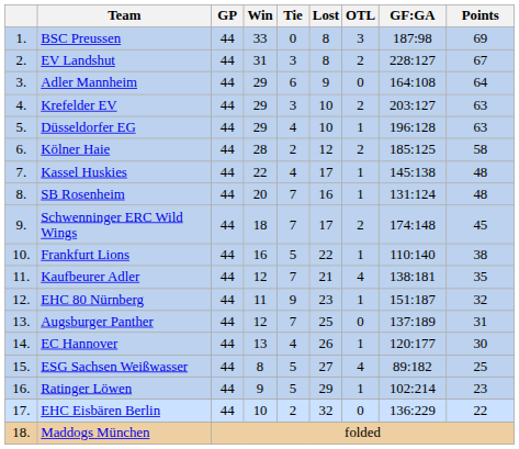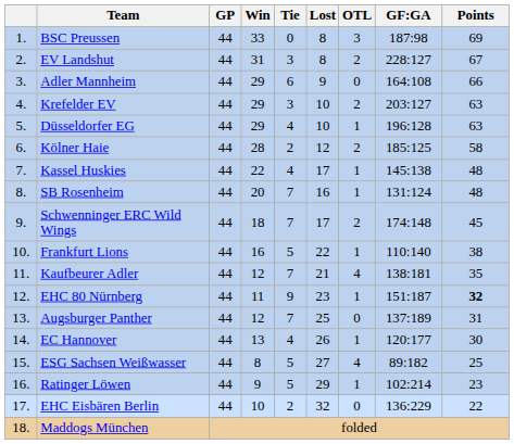 <table class="wikitable">
 <tr>
 <th width="30"></th>
 <th width="190">Team</th>
 <th width="30">GP</th>
 <th width="30">Win</th>
 <th width="30">Tie</th>
 <th width="30">Lost</th>
 <th width="30">OTL</th>
 <th width="70">GF:GA</th>
 <th width="70">Points</th>
 </tr>
 <tr bgcolor=#BCD2EE align="center">
 <td>1.</td>
 <td align="left"><a href='#'>BSC Preussen</a></td>
 <td>44</td>
 <td>33</td>
 <td>0</td>
 <td>8</td>
 <td>3</td>
 <td>187:98</td>
 <td>69</td>
 </tr>
 <tr bgcolor=#BCD2EE align="center">
 <td>2.</td>
 <td align="left"><a href='#'>EV Landshut</a></td>
 <td>44</td>
 <td>31</td>
 <td>3</td>
 <td>8</td>
 <td>2</td>
 <td>228:127</td>
 <td>67</td>
 </tr>
 <tr bgcolor=#BCD2EE align="center">
 <td>3.</td>
 <td align="left"><a href='#'>Adler Mannheim</a></td>
 <td>44</td>
 <td>29</td>
 <td>6</td>
 <td>9</td>
 <td>0</td>
 <td>164:108</td>
-<td>64</td>
+<td>66</td>
 </tr>
 <tr bgcolor=#BCD2EE align="center">
 <td>4.</td>
 <td align="left"><a href='#'>Krefelder EV</a></td>
 <td>44</td>
 <td>29</td>
 <td>3</td>
 <td>10</td>
 <td>2</td>
 <td>203:127</td>
 <td>63</td>
 </tr>
 <tr bgcolor=#BCD2EE align="center">
 <td>5.</td>
 <td align="left"><a href='#'>Düsseldorfer EG</a></td>
 <td>44</td>
 <td>29</td>
 <td>4</td>
 <td>10</td>
 <td>1</td>
 <td>196:128</td>
 <td>63</td>
 </tr>
 <tr bgcolor=#BCD2EE align="center">
 <td>6.</td>
 <td align="left"><a href='#'>Kölner Haie</a></td>
 <td>44</td>
 <td>28</td>
 <td>2</td>
 <td>12</td>
 <td>2</td>
 <td>185:125</td>
 <td>58</td>
 </tr>
 <tr bgcolor=#BCD2EE align="center">
 <td>7.</td>
 <td align="left"><a href='#'>Kassel Huskies</a></td>
 <td>44</td>
 <td>22</td>
 <td>4</td>
 <td>17</td>
 <td>1</td>
 <td>145:138</td>
 <td>48</td>
 </tr>
 <tr bgcolor=#BCD2EE align="center">
 <td>8.</td>
 <td align="left"><a href='#'>SB Rosenheim</a></td>
 <td>44</td>
 <td>20</td>
 <td>7</td>
 <td>16</td>
 <td>1</td>
 <td>131:124</td>
 <td>48</td>
 </tr>
 <tr bgcolor=#BCD2EE align="center">
 <td>9.</td>
 <td align="left"><a href='#'>Schwenninger ERC Wild Wings</a></td>
 <td>44</td>
 <td>18</td>
 <td>7</td>
 <td>17</td>
 <td>2</td>
 <td>174:148</td>
 <td>45</td>
 </tr>
 <tr bgcolor=#BCD2EE align="center">
 <td>10.</td>
 <td align="left"><a href='#'>Frankfurt Lions</a></td>
 <td>44</td>
 <td>16</td>
 <td>5</td>
 <td>22</td>
 <td>1</td>
 <td>110:140</td>
 <td>38</td>
 </tr>
 <tr bgcolor=#BCD2EE align="center">
 <td>11.</td>
 <td align="left"><a href='#'>Kaufbeurer Adler</a></td>
 <td>44</td>
 <td>12</td>
 <td>7</td>
 <td>21</td>
 <td>4</td>
 <td>138:181</td>
 <td>35</td>
 </tr>
 <tr bgcolor=#BCD2EE align="center">
 <td>12.</td>
 <td align="left"><a href='#'>EHC 80 Nürnberg</a></td>
 <td>44</td>
 <td>11</td>
 <td>9</td>
 <td>23</td>
 <td>1</td>
 <td>151:187</td>
-<td>32</td>
+<td><strong>32</strong></td>
 </tr>
 <tr bgcolor=#BCD2EE align="center">
 <td>13.</td>
 <td align="left"><a href='#'>Augsburger Panther</a></td>
 <td>44</td>
 <td>12</td>
 <td>7</td>
 <td>25</td>
 <td>0</td>
 <td>137:189</td>
 <td>31</td>
 </tr>
 <tr bgcolor=#BCD2EE align="center">
 <td>14.</td>
 <td align="left"><a href='#'>EC Hannover</a></td>
 <td>44</td>
 <td>13</td>
 <td>4</td>
 <td>26</td>
 <td>1</td>
 <td>120:177</td>
 <td>30</td>
 </tr>
 <tr bgcolor=#BCD2EE align="center">
 <td>15.</td>
 <td align="left"><a href='#'>ESG Sachsen Weißwasser</a></td>
 <td>44</td>
 <td>8</td>
 <td>5</td>
 <td>27</td>
 <td>4</td>
 <td>89:182</td>
 <td>25</td>
 </tr>
 <tr bgcolor=#BCD2EE align="center">
 <td>16.</td>
 <td align="left"><a href='#'>Ratinger Löwen</a></td>
 <td>44</td>
 <td>9</td>
 <td>5</td>
 <td>29</td>
 <td>1</td>
 <td>102:214</td>
 <td>23</td>
 </tr>
 <tr bgcolor=#CAE1FF align="center">
 <td>17.</td>
 <td align="left"><a href='#'>EHC Eisbären Berlin</a></td>
 <td>44</td>
 <td>10</td>
 <td>2</td>
 <td>32</td>
 <td>0</td>
 <td>136:229</td>
 <td>22</td>
 </tr>
 <tr bgcolor=#EECFA1 align="center">
 <td>18.</td>
 <td align="left"><a href='#'>Maddogs München</a></td>
 <td colspan=7>folded</td>
 </tr>
 </table>
